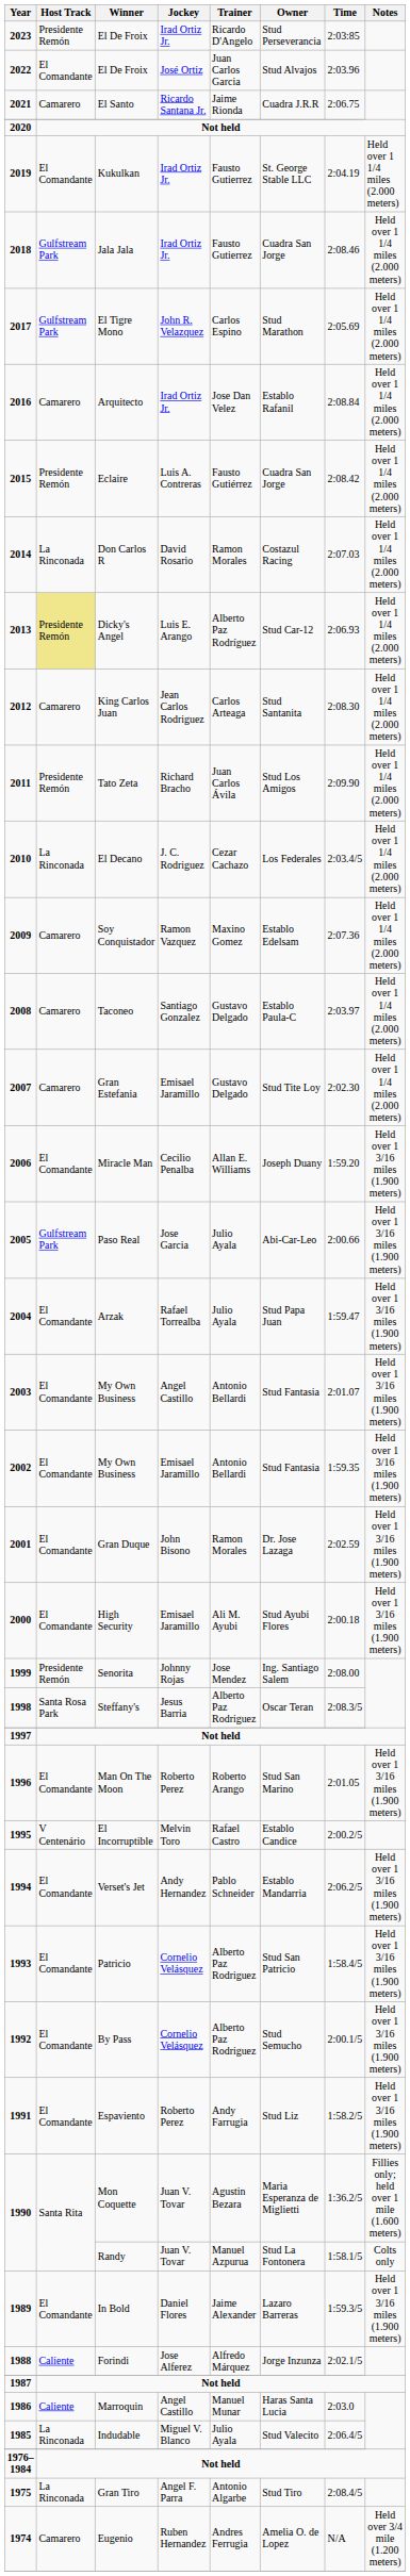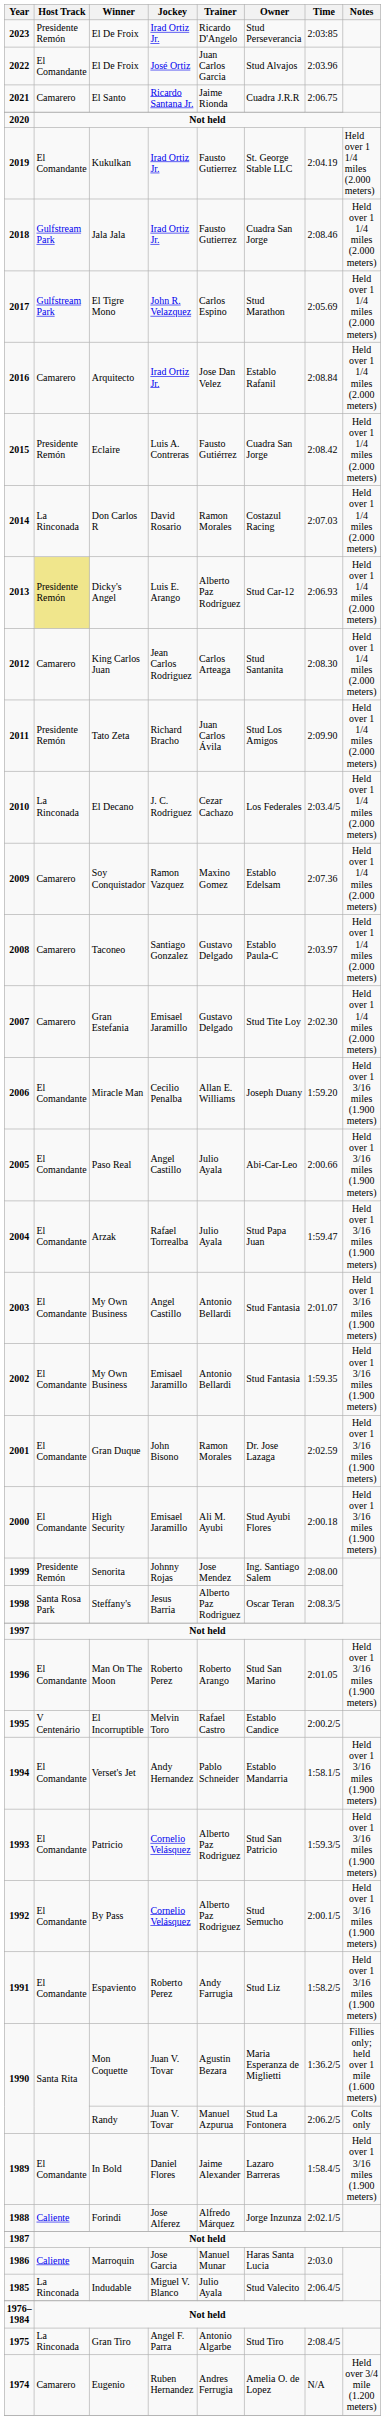 <table class="wikitable">
 <tr>
 <th>Year</th>
 <th>Host Track</th>
 <th>Winner</th>
 <th>Jockey</th>
 <th>Trainer</th>
 <th>Owner</th>
 <th>Time</th>
 <th>Notes</th>
 </tr>
 <tr>
 <td align=center><strong>2023</strong></td>
 <td> Presidente Remón</td>
 <td> El De Froix</td>
 <td><a href='#'>Irad Ortiz Jr.</a></td>
 <td>Ricardo D'Angelo</td>
 <td>Stud Perseverancia</td>
 <td>2:03:85</td>
 <td></td>
 </tr>
 <tr>
 <td align=center><strong>2022</strong></td>
 <td> El Comandante</td>
 <td> El De Froix</td>
 <td><a href='#'>José Ortiz</a></td>
 <td>Juan Carlos Garcia</td>
 <td>Stud Alvajos</td>
 <td>2:03.96</td>
 <td></td>
 </tr>
 <tr>
 <td align=center><strong>2021</strong></td>
 <td> Camarero</td>
 <td> El Santo</td>
 <td><a href='#'>Ricardo Santana Jr.</a></td>
 <td>Jaime Rionda</td>
 <td>Cuadra J.R.R</td>
 <td>2:06.75</td>
 </tr>
 <tr>
 </tr>
 <tr align=center>
 <td><strong>2020</strong></td>
 <td colspan=7><strong>Not held</strong></td>
 </tr>
 <tr>
 <td align=center><strong>2019</strong></td>
 <td> El Comandante</td>
 <td> Kukulkan</td>
 <td><a href='#'>Irad Ortiz Jr.</a></td>
 <td>Fausto Gutierrez</td>
 <td>St. George Stable LLC</td>
 <td>2:04.19</td>
 <td>Held over 1 1/4 miles      (2.000 meters)</td>
 </tr>
 <tr>
 <td align=center><strong>2018</strong></td>
 <td> <a href='#'>Gulfstream Park</a></td>
 <td> Jala Jala</td>
 <td><a href='#'>Irad Ortiz Jr.</a></td>
 <td>Fausto Gutierrez</td>
 <td>Cuadra San Jorge</td>
 <td>2:08.46</td>
 <td align=center>Held over 1 1/4 miles (2.000 meters)</td>
 </tr>
 <tr>
 <td align=center><strong>2017</strong></td>
 <td> <a href='#'>Gulfstream Park</a></td>
 <td> El Tigre Mono</td>
 <td><a href='#'>John R. Velazquez</a></td>
 <td>Carlos Espino</td>
 <td>Stud Marathon</td>
 <td>2:05.69</td>
 <td align=center>Held over 1 1/4 miles (2.000 meters)</td>
 </tr>
 <tr>
 <td align=center><strong>2016</strong></td>
 <td> Camarero</td>
 <td> Arquitecto</td>
 <td><a href='#'>Irad Ortiz Jr.</a></td>
 <td>Jose Dan Velez</td>
 <td>Establo Rafanil</td>
 <td>2:08.84</td>
 <td align=center>Held over 1 1/4 miles (2.000 meters)</td>
 </tr>
 <tr>
 <td align=center><strong>2015</strong></td>
 <td> Presidente Remón</td>
 <td> Eclaire</td>
 <td>Luis A. Contreras</td>
 <td>Fausto Gutiérrez</td>
 <td>Cuadra San Jorge</td>
 <td>2:08.42</td>
 <td align=center>Held over 1 1/4 miles (2.000 meters)</td>
 </tr>
 <tr>
 <td align=center><strong>2014</strong></td>
 <td> La Rinconada</td>
 <td> Don Carlos R</td>
 <td>David Rosario</td>
 <td>Ramon Morales</td>
 <td>Costazul Racing</td>
 <td>2:07.03</td>
 <td align=center>Held over 1 1/4 miles (2.000 meters)</td>
 </tr>
 <tr>
 <td align=center><strong>2013</strong></td>
 <td style="background: khaki;"> Presidente Remón</td>
 <td> Dicky's Angel</td>
 <td>Luis E. Arango</td>
 <td>Alberto Paz Rodríguez</td>
 <td>Stud Car-12</td>
 <td>2:06.93</td>
 <td align=center>Held over 1 1/4 miles (2.000 meters)</td>
 </tr>
 <tr>
 <td align=center><strong>2012</strong></td>
 <td> Camarero</td>
 <td> King Carlos Juan</td>
 <td>Jean Carlos Rodriguez</td>
 <td>Carlos Arteaga</td>
 <td>Stud Santanita</td>
 <td>2:08.30</td>
 <td align=center>Held over 1 1/4 miles (2.000 meters)</td>
 </tr>
 <tr>
 <td align=center><strong>2011</strong></td>
 <td> Presidente Remón</td>
 <td> Tato Zeta</td>
 <td>Richard Bracho</td>
 <td>Juan Carlos Ávila</td>
 <td>Stud Los Amigos</td>
 <td>2:09.90</td>
 <td align=center>Held over 1 1/4 miles (2.000 meters)</td>
 </tr>
 <tr>
 <td align=center><strong>2010</strong></td>
 <td> La Rinconada</td>
 <td> El Decano</td>
 <td>J. C. Rodriguez</td>
 <td>Cezar Cachazo</td>
 <td>Los Federales</td>
 <td>2:03.4/5</td>
 <td align=center>Held over 1 1/4 miles (2.000 meters)</td>
 </tr>
 <tr>
 <td align=center><strong>2009</strong></td>
 <td> Camarero</td>
 <td> Soy Conquistador</td>
 <td>Ramon Vazquez</td>
 <td>Maxino Gomez</td>
 <td>Establo Edelsam</td>
 <td>2:07.36</td>
 <td align=center>Held over 1 1/4 miles (2.000 meters)</td>
 </tr>
 <tr>
 <td align=center><strong>2008</strong></td>
 <td> Camarero</td>
 <td> Taconeo</td>
 <td>Santiago Gonzalez</td>
 <td>Gustavo Delgado</td>
 <td>Establo Paula-C</td>
 <td>2:03.97</td>
 <td align=center>Held over 1 1/4 miles (2.000 meters)</td>
 </tr>
 <tr>
 <td align=center><strong>2007</strong></td>
 <td> Camarero</td>
 <td> Gran Estefania</td>
 <td>Emisael Jaramillo</td>
 <td>Gustavo Delgado</td>
 <td>Stud Tite Loy</td>
 <td>2:02.30</td>
 <td align=center>Held over 1 1/4 miles (2.000 meters)</td>
 </tr>
 <tr>
 <td align=center><strong>2006</strong></td>
 <td> El Comandante</td>
 <td> Miracle Man</td>
 <td>Cecilio Penalba</td>
 <td>Allan E. Williams</td>
 <td>Joseph Duany</td>
 <td>1:59.20</td>
 <td align=center>Held over 1 3/16 miles (1.900 meters)</td>
 </tr>
 <tr>
 <td align=center><strong>2005</strong></td>
-<td> <a href='#'>Gulfstream Park</a></td>
+<td> El Comandante</td>
 <td> Paso Real</td>
-<td>Jose Garcia</td>
+<td>Angel Castillo</td>
 <td>Julio Ayala</td>
 <td>Abi-Car-Leo</td>
 <td>2:00.66</td>
 <td align=center>Held over 1 3/16 miles (1.900 meters)</td>
 </tr>
 <tr>
 <td align=center><strong>2004</strong></td>
 <td> El Comandante</td>
 <td> Arzak</td>
 <td>Rafael Torrealba</td>
 <td>Julio Ayala</td>
 <td>Stud Papa Juan</td>
 <td>1:59.47</td>
 <td align=center>Held over 1 3/16 miles (1.900 meters)</td>
 </tr>
 <tr>
 <td align=center><strong>2003</strong></td>
 <td> El Comandante</td>
 <td> My Own Business</td>
 <td>Angel Castillo</td>
 <td>Antonio Bellardi</td>
 <td>Stud Fantasia</td>
 <td>2:01.07</td>
 <td align=center>Held over 1 3/16 miles (1.900 meters)</td>
 </tr>
 <tr>
 <td align=center><strong>2002</strong></td>
 <td> El Comandante</td>
 <td> My Own Business</td>
 <td>Emisael Jaramillo</td>
 <td>Antonio Bellardi</td>
 <td>Stud Fantasia</td>
 <td>1:59.35</td>
 <td align=center>Held over 1 3/16 miles (1.900 meters)</td>
 </tr>
 <tr>
 <td align=center><strong>2001</strong></td>
 <td> El Comandante</td>
 <td> Gran Duque</td>
 <td>John Bisono</td>
 <td>Ramon Morales</td>
 <td>Dr. Jose Lazaga</td>
 <td>2:02.59</td>
 <td align=center>Held over 1 3/16 miles (1.900 meters)</td>
 </tr>
 <tr>
 <td align=center><strong>2000</strong></td>
 <td> El Comandante</td>
 <td> High Security</td>
 <td>Emisael Jaramillo</td>
 <td>Ali M. Ayubi</td>
 <td>Stud Ayubi Flores</td>
 <td>2:00.18</td>
 <td align=center>Held over 1 3/16 miles (1.900 meters)</td>
 </tr>
 <tr>
 <td align=center><strong>1999</strong></td>
 <td> Presidente Remón</td>
 <td> Senorita</td>
 <td>Johnny Rojas</td>
 <td>Jose Mendez</td>
 <td>Ing. Santiago Salem</td>
 <td>2:08.00</td>
 </tr>
 <tr>
 <td align=center><strong>1998</strong></td>
 <td> Santa Rosa Park</td>
 <td> Steffany's</td>
 <td>Jesus Barria</td>
 <td>Alberto Paz Rodriguez</td>
 <td>Oscar Teran</td>
 <td>2:08.3/5</td>
 </tr>
 <tr>
 </tr>
 <tr align=center>
 <td><strong>1997</strong></td>
 <td colspan=7><strong>Not held</strong></td>
 </tr>
 <tr>
 <td align=center><strong>1996</strong></td>
 <td> El Comandante</td>
 <td> Man On The Moon</td>
 <td>Roberto Perez</td>
 <td>Roberto Arango</td>
 <td>Stud San Marino</td>
 <td>2:01.05</td>
 <td align=center>Held over 1 3/16 miles (1.900 meters)</td>
 </tr>
 <tr>
 <td align=center><strong>1995</strong></td>
 <td> V Centenário</td>
 <td> El Incorruptible</td>
 <td>Melvin Toro</td>
 <td>Rafael Castro</td>
 <td>Establo Candice</td>
 <td>2:00.2/5</td>
 </tr>
 <tr>
 <td align=center><strong>1994</strong></td>
 <td> El Comandante</td>
 <td> Verset's Jet</td>
 <td>Andy Hernandez</td>
 <td>Pablo Schneider</td>
 <td>Establo Mandarria</td>
-<td>2:06.2/5</td>
+<td>1:58.1/5</td>
 <td align=center>Held over 1 3/16 miles (1.900 meters)</td>
 </tr>
 <tr>
 <td align=center><strong>1993</strong></td>
 <td> El Comandante</td>
 <td> Patricio</td>
 <td><a href='#'>Cornelio Velásquez</a></td>
 <td>Alberto Paz Rodriguez</td>
 <td>Stud San Patricio</td>
-<td>1:58.4/5</td>
+<td>1:59.3/5</td>
 <td align=center>Held over 1 3/16 miles (1.900 meters)</td>
 </tr>
 <tr>
 <td align=center><strong>1992</strong></td>
 <td> El Comandante</td>
 <td> By Pass</td>
 <td><a href='#'>Cornelio Velásquez</a></td>
 <td>Alberto Paz Rodriguez</td>
 <td>Stud Semucho</td>
 <td>2:00.1/5</td>
 <td align=center>Held over 1 3/16 miles (1.900 meters)</td>
 </tr>
 <tr>
 <td align=center><strong>1991</strong></td>
 <td> El Comandante</td>
 <td> Espaviento</td>
 <td>Roberto Perez</td>
 <td>Andy Farrugia</td>
 <td>Stud Liz</td>
 <td>1:58.2/5</td>
 <td align=center>Held over 1 3/16 miles (1.900 meters)</td>
 </tr>
 <tr>
 <td rowspan=2 align=center><strong>1990</strong></td>
 <td rowspan=2> Santa Rita</td>
 <td> Mon Coquette</td>
 <td>Juan V. Tovar</td>
 <td>Agustin Bezara</td>
 <td>Maria Esperanza de Miglietti</td>
 <td>1:36.2/5</td>
 <td align=center>Fillies only; held over 1 mile (1.600 meters)</td>
 </tr>
 <tr>
 <td> Randy</td>
 <td>Juan V. Tovar</td>
 <td>Manuel Azpurua</td>
 <td>Stud La Fontonera</td>
-<td>1:58.1/5</td>
+<td>2:06.2/5</td>
 <td align=center>Colts only</td>
 </tr>
 <tr>
 <td align=center><strong>1989</strong></td>
 <td> El Comandante</td>
 <td> In Bold</td>
 <td>Daniel Flores</td>
 <td>Jaime Alexander</td>
 <td>Lazaro Barreras</td>
-<td>1:59.3/5</td>
+<td>1:58.4/5</td>
 <td align=center>Held over 1 3/16 miles (1.900 meters)</td>
 </tr>
 <tr>
 <td align=center><strong>1988</strong></td>
 <td> <a href='#'>Caliente</a></td>
 <td> Forindi</td>
 <td>Jose Alferez</td>
 <td>Alfredo Márquez</td>
 <td>Jorge Inzunza</td>
 <td>2:02.1/5</td>
 </tr>
 <tr>
 </tr>
 <tr align=center>
 <td><strong>1987</strong></td>
 <td colspan=7><strong>Not held</strong></td>
 </tr>
 <tr>
 <td align=center><strong>1986</strong></td>
 <td> <a href='#'>Caliente</a></td>
 <td> Marroquin</td>
-<td>Angel Castillo</td>
+<td>Jose Garcia</td>
 <td>Manuel Munar</td>
 <td>Haras Santa Lucia</td>
 <td>2:03.0</td>
 </tr>
 <tr>
 <td align=center><strong>1985</strong></td>
 <td> La Rinconada</td>
 <td> Indudable</td>
 <td>Miguel V. Blanco</td>
 <td>Julio Ayala</td>
 <td>Stud Valecito</td>
 <td>2:06.4/5</td>
 </tr>
 <tr>
 </tr>
 <tr align=center>
 <td><strong>1976–1984</strong></td>
 <td colspan=7><strong>Not held</strong></td>
 </tr>
 <tr>
 <td align=center><strong>1975</strong></td>
 <td> La Rinconada</td>
 <td> Gran Tiro</td>
 <td>Angel F. Parra</td>
 <td>Antonio Algarbe</td>
 <td>Stud Tiro</td>
 <td>2:08.4/5</td>
 </tr>
 <tr>
 <td align=center><strong>1974</strong></td>
 <td> Camarero</td>
 <td> Eugenio</td>
 <td>Ruben Hernandez</td>
 <td>Andres Ferrugia</td>
 <td>Amelia O. de Lopez</td>
 <td>N/A</td>
 <td align=center>Held over 3/4 mile (1.200 meters)</td>
 </tr>
 <tr>
 </tr>
 </table>
